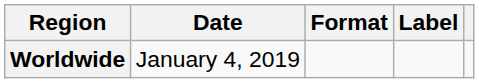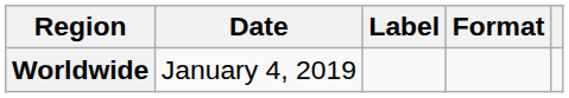 <table class="wikitable">
 <tr>
 <th scope="col">Region</th>
 <th scope="col">Date</th>
+<th scope="col">Label</th>
 <th scope="col">Format</th>
-<th scope="col">Label</th>
 <th scope="col"></th>
 </tr>
 <tr>
 <th scope="row">Worldwide</th>
 <td>January 4, 2019</td>
 <td></td>
 <td></td>
 <td></td>
 </tr>
 </table>
